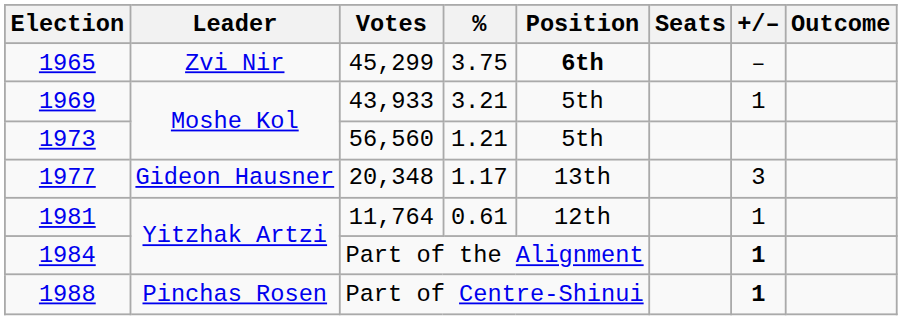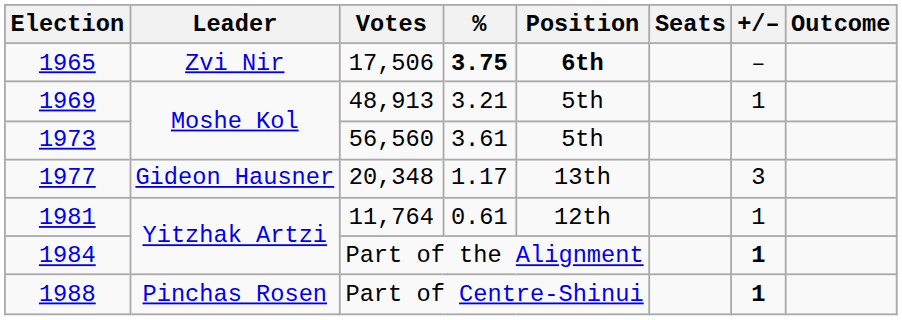 <table class=wikitable style=text-align:center>
 <tr>
 <th>Election</th>
 <th>Leader</th>
 <th>Votes</th>
 <th>%</th>
 <th>Position</th>
 <th>Seats</th>
 <th>+/–</th>
 <th>Outcome</th>
 </tr>
 <tr>
 <td><a href='#'>1965</a></td>
 <td><a href='#'>Zvi Nir</a></td>
-<td>45,299</td>
-<td>3.75</td>
+<td>17,506</td>
+<td><strong>3.75</strong></td>
 <td><strong> 6th</strong></td>
 <td></td>
 <td>–</td>
 <td></td>
 </tr>
 <tr>
 <td><a href='#'>1969</a></td>
 <td rowspan=2><a href='#'>Moshe Kol</a></td>
-<td>43,933</td>
+<td>48,913</td>
 <td>3.21</td>
 <td> 5th</td>
 <td></td>
 <td> 1</td>
 <td></td>
 </tr>
 <tr>
 <td><a href='#'>1973</a></td>
 <td>56,560</td>
-<td>1.21</td>
+<td>3.61</td>
 <td> 5th</td>
 <td></td>
 <td></td>
 <td></td>
 </tr>
 <tr>
 <td><a href='#'>1977</a></td>
 <td><a href='#'>Gideon Hausner</a></td>
 <td>20,348</td>
 <td>1.17</td>
 <td> 13th</td>
 <td></td>
 <td> 3</td>
 <td></td>
 </tr>
 <tr>
 <td><a href='#'>1981</a></td>
 <td rowspan=2><a href='#'>Yitzhak Artzi</a></td>
 <td>11,764</td>
 <td>0.61</td>
 <td> 12th</td>
 <td></td>
 <td> 1</td>
 <td></td>
 </tr>
 <tr>
 <td><a href='#'>1984</a></td>
 <td colspan=3>Part of the <a href='#'>Alignment</a></td>
 <td></td>
 <td><strong> 1</strong></td>
 <td></td>
 </tr>
 <tr>
 <td><a href='#'>1988</a></td>
 <td><a href='#'>Pinchas Rosen</a></td>
 <td colspan=3>Part of <a href='#'>Centre-Shinui</a></td>
 <td></td>
 <td><strong> 1</strong></td>
 <td></td>
 </tr>
 </table>
